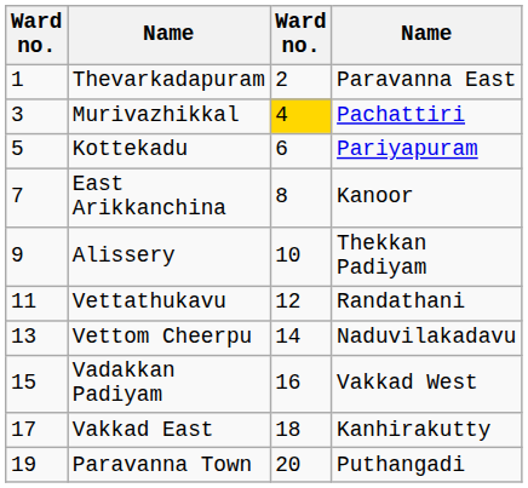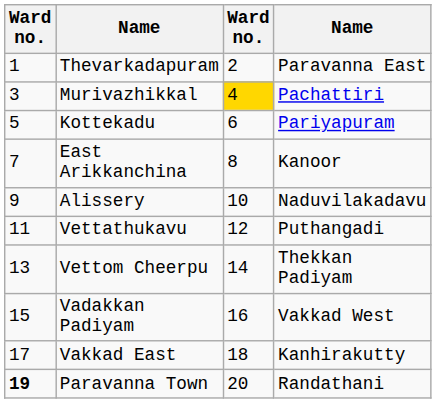 <table class="wikitable sortable" style="font-size: 95%;">
 <tr>
 <th width="20px">Ward no.</th>
 <th width="75px">Name</th>
 <th width="20px">Ward no.</th>
 <th width="75px">Name</th>
 </tr>
 <tr>
 <td>1</td>
 <td>Thevarkadapuram</td>
 <td>2</td>
 <td>Paravanna East</td>
 </tr>
 <tr>
 <td>3</td>
 <td>Murivazhikkal</td>
 <td style="background: gold;">4</td>
 <td><a href='#'>Pachattiri</a></td>
 </tr>
 <tr>
 <td>5</td>
 <td>Kottekadu</td>
 <td>6</td>
 <td><a href='#'>Pariyapuram</a></td>
 </tr>
 <tr>
 <td>7</td>
 <td>East Arikkanchina</td>
 <td>8</td>
 <td>Kanoor</td>
 </tr>
 <tr>
 <td>9</td>
 <td>Alissery</td>
 <td>10</td>
-<td>Thekkan Padiyam</td>
+<td>Naduvilakadavu</td>
 </tr>
 <tr>
 <td>11</td>
 <td>Vettathukavu</td>
 <td>12</td>
-<td>Randathani</td>
+<td>Puthangadi</td>
 </tr>
 <tr>
 <td>13</td>
 <td>Vettom Cheerpu</td>
 <td>14</td>
-<td>Naduvilakadavu</td>
+<td>Thekkan Padiyam</td>
 </tr>
 <tr>
 <td>15</td>
 <td>Vadakkan Padiyam</td>
 <td>16</td>
 <td>Vakkad West</td>
 </tr>
 <tr>
 <td>17</td>
 <td>Vakkad East</td>
 <td>18</td>
 <td>Kanhirakutty</td>
 </tr>
 <tr>
-<td>19</td>
+<td><strong>19</strong></td>
 <td>Paravanna Town</td>
 <td>20</td>
-<td>Puthangadi</td>
+<td>Randathani</td>
 </tr>
 </table>
